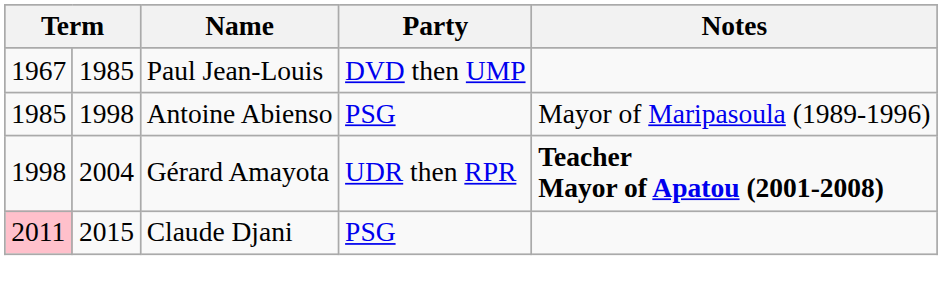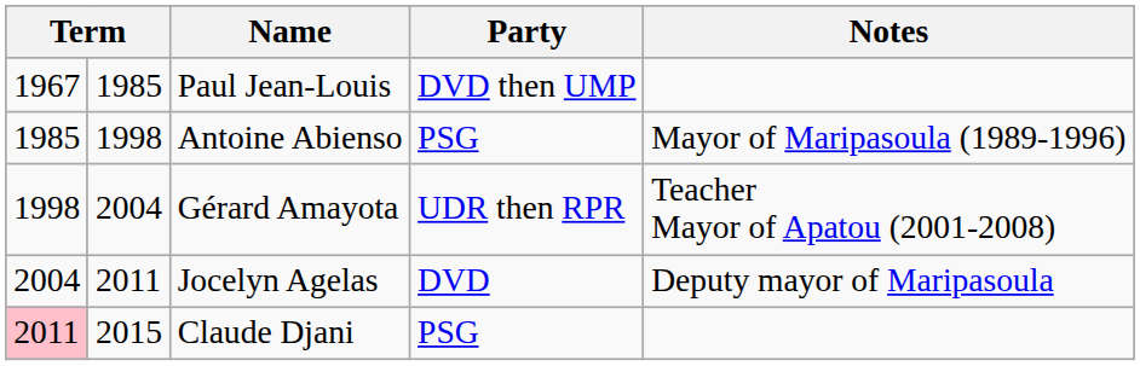 <table class="wikitable">
 <tr>
 <th colspan="2">Term</th>
 <th>Name</th>
 <th>Party</th>
 <th>Notes</th>
 </tr>
 <tr>
 <td>1967</td>
 <td>1985</td>
 <td>Paul Jean-Louis</td>
 <td><a href='#'>DVD</a> then <a href='#'>UMP</a></td>
 <td></td>
 </tr>
 <tr>
 <td>1985</td>
 <td>1998</td>
 <td>Antoine Abienso</td>
 <td><a href='#'>PSG</a></td>
 <td>Mayor of <a href='#'>Maripasoula</a> (1989-1996)</td>
 </tr>
 <tr>
 <td>1998</td>
 <td>2004</td>
 <td>Gérard Amayota</td>
 <td><a href='#'>UDR</a> then <a href='#'>RPR</a></td>
-<td><strong>Teacher<br>Mayor of <a href='#'>Apatou</a> (2001-2008)</strong></td>
+<td>Teacher<br>Mayor of <a href='#'>Apatou</a> (2001-2008)</td>
+</tr>
+<tr>
+<td>2004</td>
+<td>2011</td>
+<td>Jocelyn Agelas</td>
+<td><a href='#'>DVD</a></td>
+<td>Deputy mayor of <a href='#'>Maripasoula</a></td>
 </tr>
 <tr>
 <td style="background: pink;">2011</td>
 <td>2015</td>
 <td>Claude Djani</td>
 <td><a href='#'>PSG</a></td>
 <td></td>
 </tr>
 </table>
